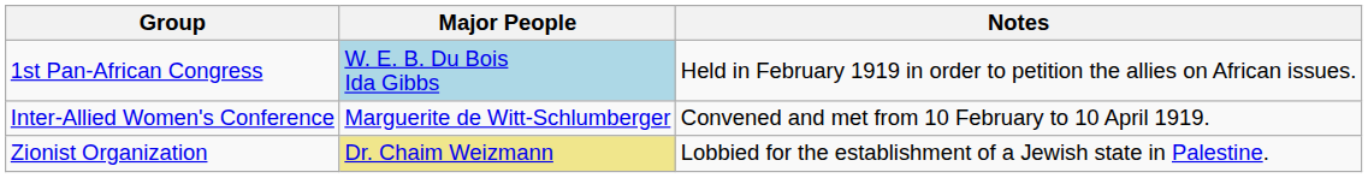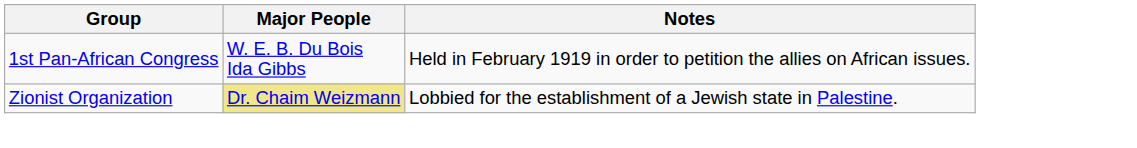 <table class="wikitable sortable">
 <tr>
 <th>Group</th>
 <th>Major People</th>
 <th>Notes</th>
 </tr>
 <tr>
 <td><a href='#'>1st Pan-African Congress</a></td>
-<td style="background: lightblue;"><a href='#'>W. E. B. Du Bois</a><br><a href='#'>Ida Gibbs</a></td>
+<td><a href='#'>W. E. B. Du Bois</a><br><a href='#'>Ida Gibbs</a></td>
 <td>Held in February 1919 in order to petition the allies on African issues.</td>
-</tr>
-<tr>
-<td><a href='#'>Inter-Allied Women's Conference</a></td>
-<td><a href='#'>Marguerite de Witt-Schlumberger</a></td>
-<td>Convened and met from 10 February to 10 April 1919.</td>
 </tr>
 <tr>
 <td> <a href='#'>Zionist Organization</a></td>
 <td style="background: khaki;"><a href='#'>Dr. Chaim Weizmann</a></td>
 <td>Lobbied for the establishment of a Jewish state in <a href='#'>Palestine</a>.</td>
 </tr>
 </table>
